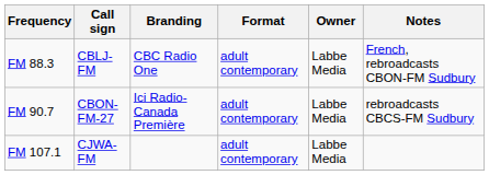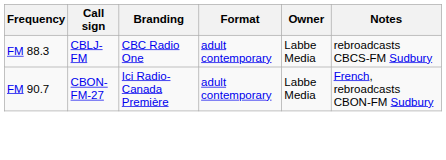 <table class="wikitable sortable">
 <tr>
 <th>Frequency</th>
 <th>Call sign</th>
 <th>Branding</th>
 <th>Format</th>
 <th>Owner</th>
 <th>Notes</th>
 </tr>
 <tr>
 <td><a href='#'>FM</a> 88.3</td>
 <td><a href='#'>CBLJ-FM</a></td>
 <td><a href='#'>CBC Radio One</a></td>
 <td><a href='#'>adult contemporary</a></td>
 <td>Labbe Media</td>
-<td><a href='#'>French</a>, rebroadcasts CBON-FM <a href='#'>Sudbury</a></td>
+<td>rebroadcasts CBCS-FM <a href='#'>Sudbury</a></td>
 </tr>
 <tr>
 <td><a href='#'>FM</a> 90.7</td>
 <td><a href='#'>CBON-FM-27</a></td>
 <td><a href='#'>Ici Radio-Canada Première</a></td>
 <td><a href='#'>adult contemporary</a></td>
 <td>Labbe Media</td>
-<td>rebroadcasts CBCS-FM <a href='#'>Sudbury</a></td>
-</tr>
-<tr>
-<td><a href='#'>FM</a> 107.1</td>
-<td><a href='#'>CJWA-FM</a></td>
-<td></td>
-<td><a href='#'>adult contemporary</a></td>
-<td>Labbe Media</td>
-<td></td>
+<td><a href='#'>French</a>, rebroadcasts CBON-FM <a href='#'>Sudbury</a></td>
 </tr>
 </table>
